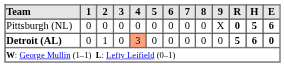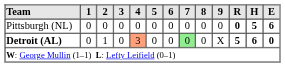 <table border=1 cellspacing=0 width=425 style="margin-left:3em;">
 <tr style="text-align:center; background-color:#e6e6e6;">
 <th align=left width=125>Team</th>
 <th width=25>1</th>
 <th width=25>2</th>
 <th width=25>3</th>
 <th width=25>4</th>
 <th width=25>5</th>
 <th width=25>6</th>
 <th width=25>7</th>
 <th width=25>8</th>
 <th width=25>9</th>
 <th width=25>R</th>
 <th width=25>H</th>
 <th width=25>E</th>
 </tr>
 <tr style="text-align:center;">
 <td align=left>Pittsburgh (NL)</td>
 <td>0</td>
 <td>0</td>
 <td>0</td>
 <td>0</td>
 <td>0</td>
 <td>0</td>
 <td>0</td>
 <td>0</td>
-<td>X</td>
+<td>0</td>
 <td><strong>0</strong></td>
 <td><strong>5</strong></td>
 <td><strong>6</strong></td>
 </tr>
 <tr style="text-align:center;">
 <td align=left><strong>Detroit (AL)</strong></td>
 <td>0</td>
 <td>1</td>
 <td>0</td>
 <td style="background: lightsalmon;">3</td>
 <td>0</td>
 <td>0</td>
+<td style="background: lightgreen;">0</td>
 <td>0</td>
-<td>0</td>
-<td>0</td>
+<td>X</td>
 <td><strong>5</strong></td>
 <td><strong>6</strong></td>
 <td><strong>0</strong></td>
 </tr>
 <tr style="text-align:left;">
 <td colspan=13><small><strong>W</strong>: <a href='#'>George Mullin</a> (1–1)  <strong>L</strong>: <a href='#'>Lefty Leifield</a> (0–1)</small></td>
 </tr>
 </table>
